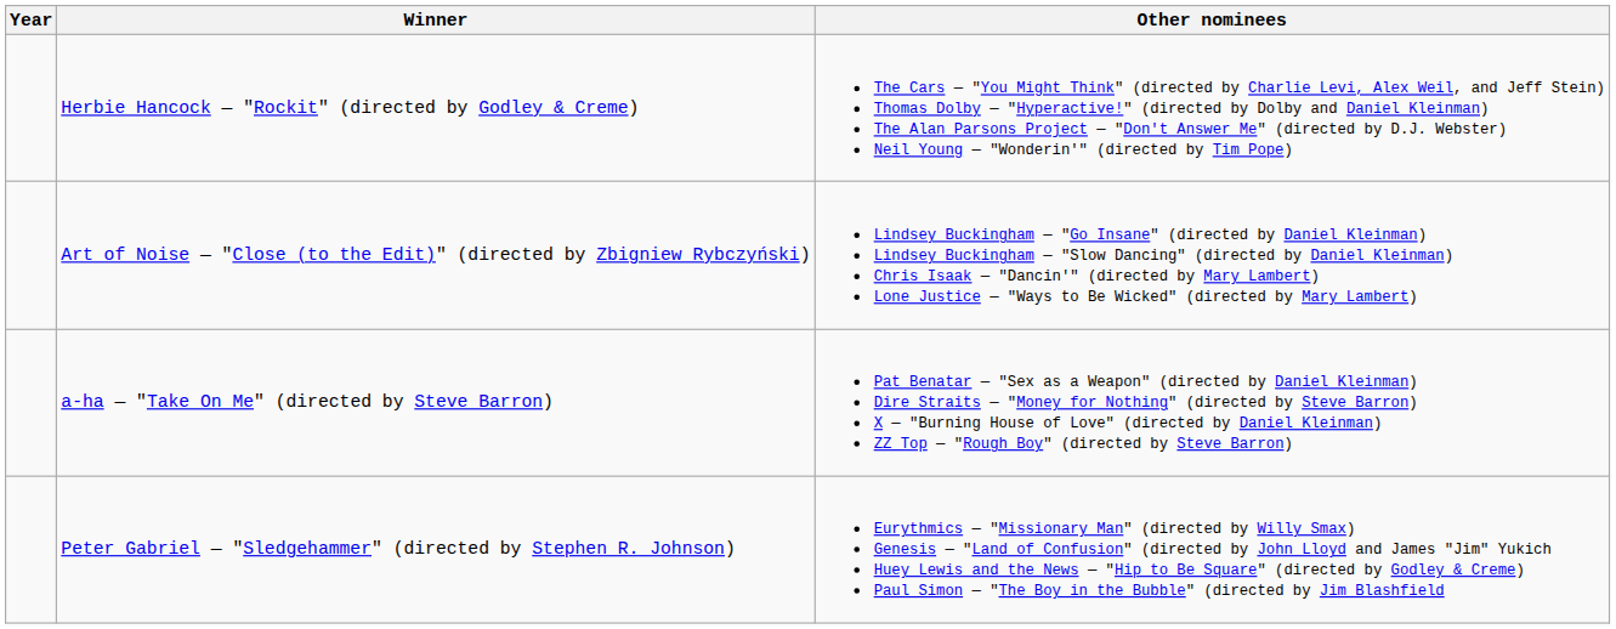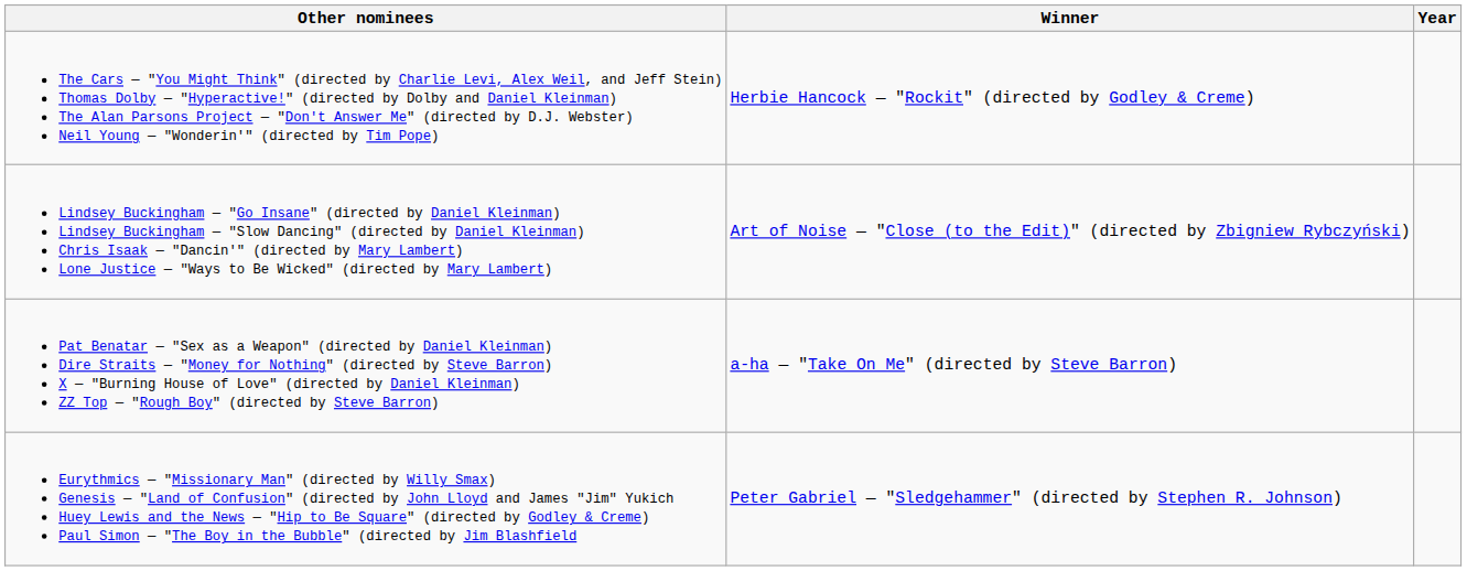 <table class="wikitable">
 <tr>
+<th>Other nominees</th>
+<th>Winner</th>
 <th>Year</th>
-<th>Winner</th>
-<th>Other nominees</th>
 </tr>
 <tr>
+<td><br><ul><li><small><a href='#'>The Cars</a> — "<a href='#'>You Might Think</a>" (directed by <a href='#'>Charlie Levi, Alex Weil</a>, and Jeff Stein)</small></li><li><small><a href='#'>Thomas Dolby</a> — "<a href='#'>Hyperactive!</a>" (directed by Dolby and <a href='#'>Daniel Kleinman</a>)</small></li><li><small><a href='#'>The Alan Parsons Project</a> — "<a href='#'>Don't Answer Me</a>" (directed by D.J. Webster)</small></li><li><small><a href='#'>Neil Young</a> — "Wonderin'" (directed by <a href='#'>Tim Pope</a>)</small></li></ul></td>
+<td><a href='#'>Herbie Hancock</a> — "<a href='#'>Rockit</a>" (directed by <a href='#'>Godley & Creme</a>)</td>
 <td></td>
-<td><a href='#'>Herbie Hancock</a> — "<a href='#'>Rockit</a>" (directed by <a href='#'>Godley & Creme</a>)</td>
-<td><br><ul><li><small><a href='#'>The Cars</a> — "<a href='#'>You Might Think</a>" (directed by <a href='#'>Charlie Levi, Alex Weil</a>, and Jeff Stein)</small></li><li><small><a href='#'>Thomas Dolby</a> — "<a href='#'>Hyperactive!</a>" (directed by Dolby and <a href='#'>Daniel Kleinman</a>)</small></li><li><small><a href='#'>The Alan Parsons Project</a> — "<a href='#'>Don't Answer Me</a>" (directed by D.J. Webster)</small></li><li><small><a href='#'>Neil Young</a> — "Wonderin'" (directed by <a href='#'>Tim Pope</a>)</small></li></ul></td>
 </tr>
 <tr>
+<td><br><ul><li><small><a href='#'>Lindsey Buckingham</a> — "<a href='#'>Go Insane</a>" (directed by <a href='#'>Daniel Kleinman</a>)</small></li><li><small><a href='#'>Lindsey Buckingham</a> — "Slow Dancing" (directed by <a href='#'>Daniel Kleinman</a>)</small></li><li><small><a href='#'>Chris Isaak</a> — "Dancin'" (directed by <a href='#'>Mary Lambert</a>)</small></li><li><small><a href='#'>Lone Justice</a> — "Ways to Be Wicked" (directed by <a href='#'>Mary Lambert</a>)</small></li></ul></td>
+<td><a href='#'>Art of Noise</a> — "<a href='#'>Close (to the Edit)</a>" (directed by <a href='#'>Zbigniew Rybczyński</a>)</td>
 <td></td>
-<td><a href='#'>Art of Noise</a> — "<a href='#'>Close (to the Edit)</a>" (directed by <a href='#'>Zbigniew Rybczyński</a>)</td>
-<td><br><ul><li><small><a href='#'>Lindsey Buckingham</a> — "<a href='#'>Go Insane</a>" (directed by <a href='#'>Daniel Kleinman</a>)</small></li><li><small><a href='#'>Lindsey Buckingham</a> — "Slow Dancing" (directed by <a href='#'>Daniel Kleinman</a>)</small></li><li><small><a href='#'>Chris Isaak</a> — "Dancin'" (directed by <a href='#'>Mary Lambert</a>)</small></li><li><small><a href='#'>Lone Justice</a> — "Ways to Be Wicked" (directed by <a href='#'>Mary Lambert</a>)</small></li></ul></td>
 </tr>
 <tr>
+<td><br><ul><li><small><a href='#'>Pat Benatar</a> — "Sex as a Weapon" (directed by <a href='#'>Daniel Kleinman</a>)</small></li><li><small><a href='#'>Dire Straits</a> — "<a href='#'>Money for Nothing</a>" (directed by <a href='#'>Steve Barron</a>)</small></li><li><small><a href='#'>X</a> — "Burning House of Love" (directed by <a href='#'>Daniel Kleinman</a>)</small></li><li><small><a href='#'>ZZ Top</a> — "<a href='#'>Rough Boy</a>" (directed by <a href='#'>Steve Barron</a>)</small></li></ul></td>
+<td><a href='#'>a-ha</a> — "<a href='#'>Take On Me</a>" (directed by <a href='#'>Steve Barron</a>)</td>
 <td></td>
-<td><a href='#'>a-ha</a> — "<a href='#'>Take On Me</a>" (directed by <a href='#'>Steve Barron</a>)</td>
-<td><br><ul><li><small><a href='#'>Pat Benatar</a> — "Sex as a Weapon" (directed by <a href='#'>Daniel Kleinman</a>)</small></li><li><small><a href='#'>Dire Straits</a> — "<a href='#'>Money for Nothing</a>" (directed by <a href='#'>Steve Barron</a>)</small></li><li><small><a href='#'>X</a> — "Burning House of Love" (directed by <a href='#'>Daniel Kleinman</a>)</small></li><li><small><a href='#'>ZZ Top</a> — "<a href='#'>Rough Boy</a>" (directed by <a href='#'>Steve Barron</a>)</small></li></ul></td>
 </tr>
 <tr>
+<td><br><ul><li><small><a href='#'>Eurythmics</a> — "<a href='#'>Missionary Man</a>" (directed by <a href='#'>Willy Smax</a>)</small></li><li><small><a href='#'>Genesis</a> — "<a href='#'>Land of Confusion</a>" (directed by <a href='#'>John Lloyd</a> and James "Jim" Yukich</small></li><li><small><a href='#'>Huey Lewis and the News</a> — "<a href='#'>Hip to Be Square</a>" (directed by <a href='#'>Godley & Creme</a>)</small></li><li><small><a href='#'>Paul Simon</a> — "<a href='#'>The Boy in the Bubble</a>" (directed by <a href='#'>Jim Blashfield</a></small></li></ul></td>
+<td><a href='#'>Peter Gabriel</a> — "<a href='#'>Sledgehammer</a>" (directed by <a href='#'>Stephen R. Johnson</a>)</td>
 <td></td>
-<td><a href='#'>Peter Gabriel</a> — "<a href='#'>Sledgehammer</a>" (directed by <a href='#'>Stephen R. Johnson</a>)</td>
-<td><br><ul><li><small><a href='#'>Eurythmics</a> — "<a href='#'>Missionary Man</a>" (directed by <a href='#'>Willy Smax</a>)</small></li><li><small><a href='#'>Genesis</a> — "<a href='#'>Land of Confusion</a>" (directed by <a href='#'>John Lloyd</a> and James "Jim" Yukich</small></li><li><small><a href='#'>Huey Lewis and the News</a> — "<a href='#'>Hip to Be Square</a>" (directed by <a href='#'>Godley & Creme</a>)</small></li><li><small><a href='#'>Paul Simon</a> — "<a href='#'>The Boy in the Bubble</a>" (directed by <a href='#'>Jim Blashfield</a></small></li></ul></td>
 </tr>
 </table>
